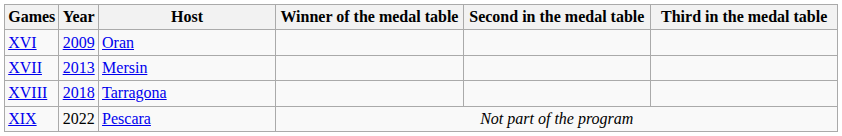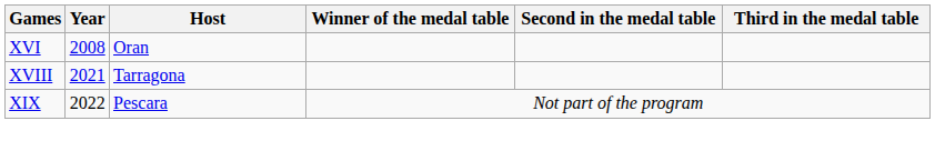 <table class=wikitable style=font-size:100%;>
 <tr>
 <th width=40>Games</th>
 <th width=30>Year</th>
 <th width=170>Host</th>
 <th width=180>Winner of the medal table</th>
 <th width=180>Second in the medal table</th>
 <th width=180>Third in the medal table</th>
 </tr>
 <tr>
 <td><a href='#'>XVI</a></td>
-<td><a href='#'>2009</a></td>
+<td><a href='#'>2008</a></td>
 <td> <a href='#'>Oran</a></td>
 <td></td>
 <td></td>
 <td></td>
 </tr>
 <tr>
-<td><a href='#'>XVII</a></td>
-<td><a href='#'>2013</a></td>
-<td> <a href='#'>Mersin</a></td>
-<td></td>
-<td></td>
-<td></td>
-</tr>
-<tr>
 <td><a href='#'>XVIII</a></td>
-<td><a href='#'>2018</a></td>
+<td><a href='#'>2021</a></td>
 <td> <a href='#'>Tarragona</a></td>
 <td></td>
 <td></td>
 <td></td>
 </tr>
 <tr>
 <td><a href='#'>XIX</a></td>
 <td>2022</td>
 <td> <a href='#'>Pescara</a></td>
 <td colspan=3 align=center><em>Not part of the program</em></td>
 </tr>
 <tr>
 </tr>
 </table>
